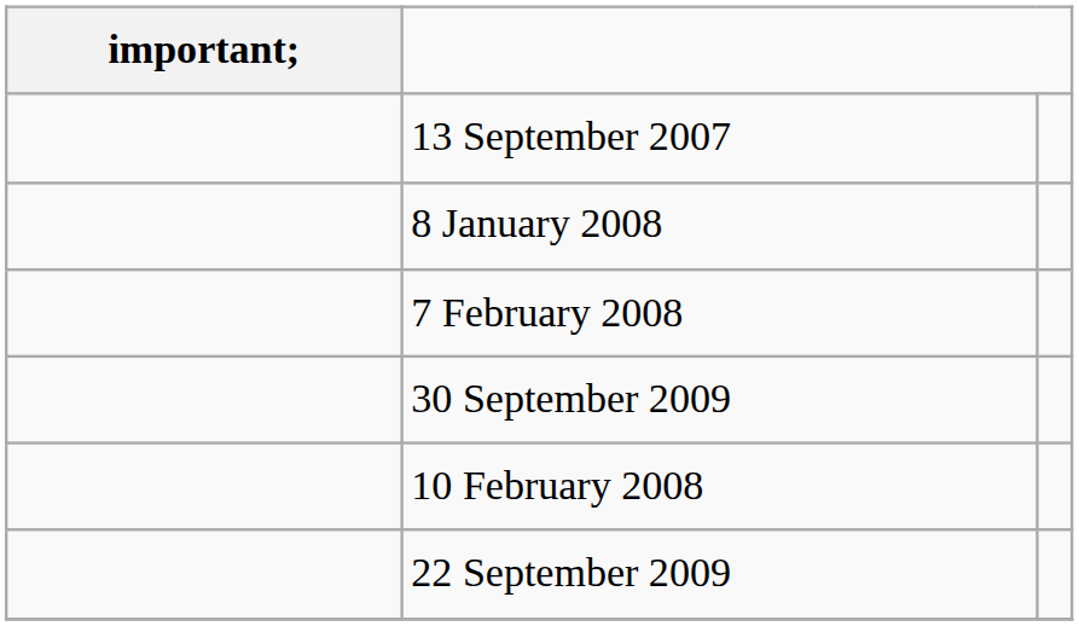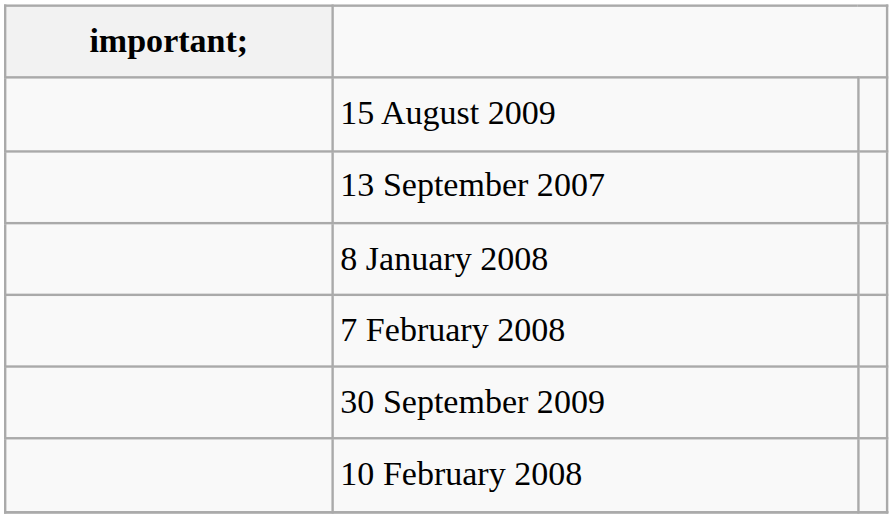 <table class="wikitable" style="font-size: 89%; float: left; width: 26em; margin-right: 1em; line-height: 1.65em">
 <tr>
 <th>important;</th>
+</tr>
+<tr>
+<td></td>
+<td>15 August 2009</td>
+<td></td>
 </tr>
 <tr>
 <td></td>
 <td>13 September 2007</td>
 <td></td>
 </tr>
 <tr>
 <td></td>
 <td>8 January 2008</td>
 <td></td>
 </tr>
 <tr>
 <td></td>
 <td>7 February 2008</td>
 <td></td>
 </tr>
 <tr>
 <td></td>
 <td>30 September 2009</td>
 <td></td>
 </tr>
 <tr>
 <td></td>
 <td>10 February 2008</td>
 <td></td>
 </tr>
 <tr>
-<td></td>
-<td>22 September 2009</td>
-<td></td>
-</tr>
-<tr>
 </tr>
 </table>
